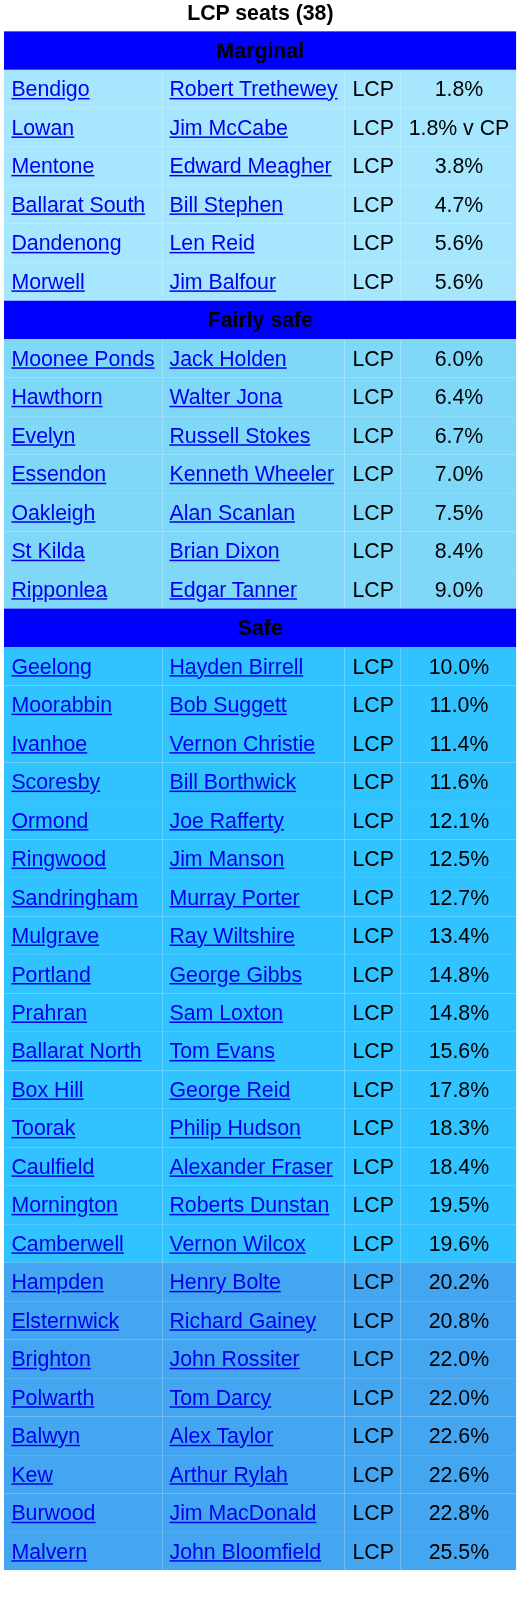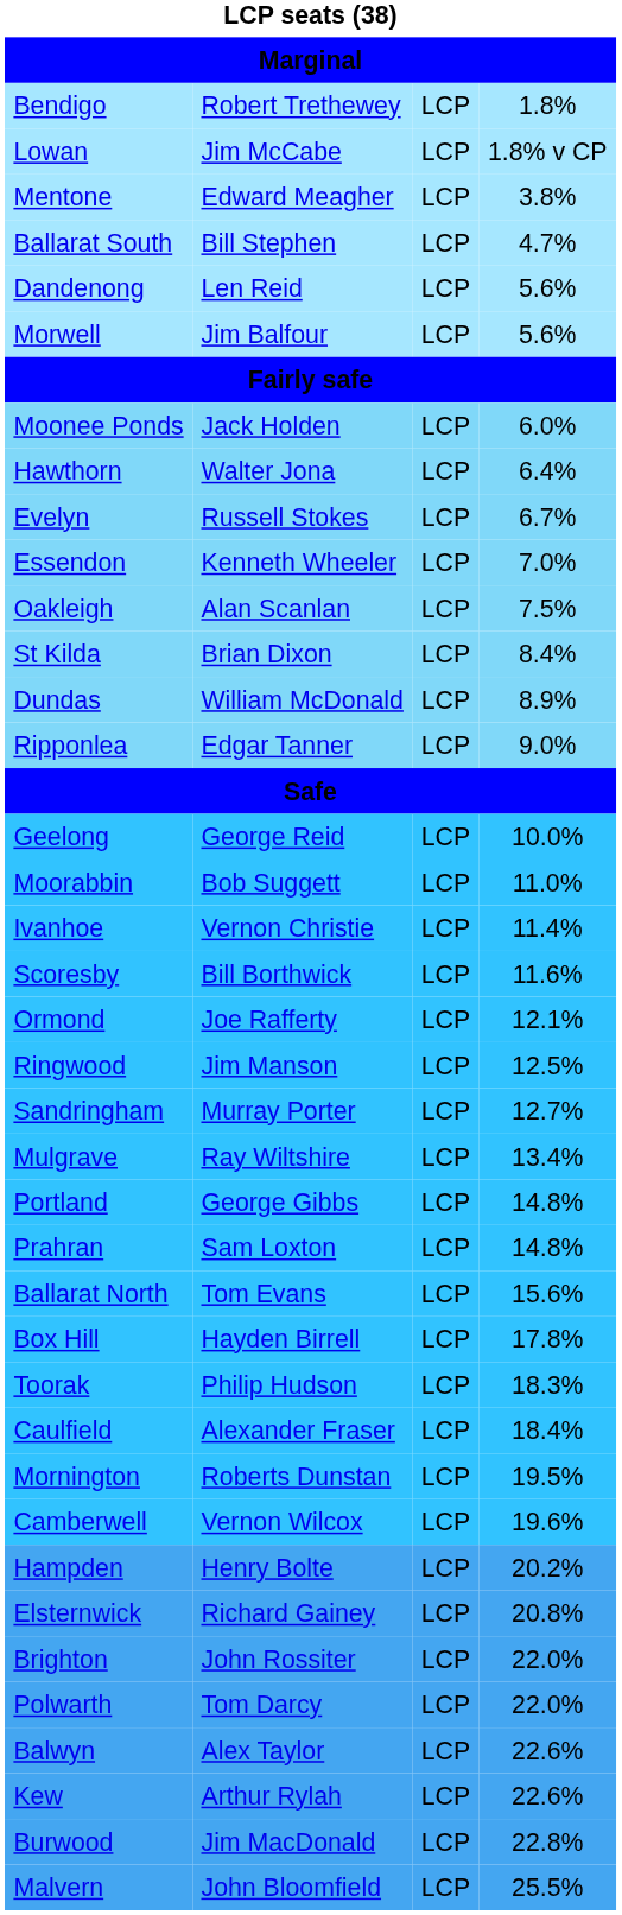 <table class="toccolours" cellpadding="5" cellspacing="0" style="float:left; margin-right:.5em; margin-top:.4em; font-size:90%;">
 <tr>
 <td COLSPAN=4 align="center"><strong>LCP seats (38)</strong></td>
 </tr>
 <tr>
 <td COLSPAN=4 align="center" bgcolor="Blue"><span><strong>Marginal</strong></span></td>
 </tr>
 <tr>
 <td align="left" bgcolor="A6E7FF"><a href='#'>Bendigo</a></td>
 <td align="left" bgcolor="A6E7FF"><a href='#'>Robert Trethewey</a></td>
 <td align="left" bgcolor="A6E7FF">LCP</td>
 <td align="center" bgcolor="A6E7FF">1.8%</td>
 </tr>
 <tr>
 <td align="left" bgcolor="A6E7FF"><a href='#'>Lowan</a></td>
 <td align="left" bgcolor="A6E7FF"><a href='#'>Jim McCabe</a></td>
 <td align="left" bgcolor="A6E7FF">LCP</td>
 <td align="center" bgcolor="A6E7FF">1.8% v CP</td>
 </tr>
 <tr>
 <td align="left" bgcolor="A6E7FF"><a href='#'>Mentone</a></td>
 <td align="left" bgcolor="A6E7FF"><a href='#'>Edward Meagher</a></td>
 <td align="left" bgcolor="A6E7FF">LCP</td>
 <td align="center" bgcolor="A6E7FF">3.8%</td>
 </tr>
 <tr>
 <td align="left" bgcolor="A6E7FF"><a href='#'>Ballarat South</a></td>
 <td align="left" bgcolor="A6E7FF"><a href='#'>Bill Stephen</a></td>
 <td align="left" bgcolor="A6E7FF">LCP</td>
 <td align="center" bgcolor="A6E7FF">4.7%</td>
 </tr>
 <tr>
 <td align="left" bgcolor="A6E7FF"><a href='#'>Dandenong</a></td>
 <td align="left" bgcolor="A6E7FF"><a href='#'>Len Reid</a></td>
 <td align="left" bgcolor="A6E7FF">LCP</td>
 <td align="center" bgcolor="A6E7FF">5.6%</td>
 </tr>
 <tr>
 <td align="left" bgcolor="A6E7FF"><a href='#'>Morwell</a></td>
 <td align="left" bgcolor="A6E7FF"><a href='#'>Jim Balfour</a></td>
 <td align="left" bgcolor="A6E7FF">LCP</td>
 <td align="center" bgcolor="A6E7FF">5.6%</td>
 </tr>
 <tr>
 <td COLSPAN=4 align="center" bgcolor="Blue"><span><strong>Fairly safe</strong></span></td>
 </tr>
 <tr>
 <td align="left" bgcolor="80D8F9"><a href='#'>Moonee Ponds</a></td>
 <td align="left" bgcolor="80D8F9"><a href='#'>Jack Holden</a></td>
 <td align="left" bgcolor="80D8F9">LCP</td>
 <td align="center" bgcolor="80D8F9">6.0%</td>
 </tr>
 <tr>
 <td align="left" bgcolor="80D8F9"><a href='#'>Hawthorn</a></td>
 <td align="left" bgcolor="80D8F9"><a href='#'>Walter Jona</a></td>
 <td align="left" bgcolor="80D8F9">LCP</td>
 <td align="center" bgcolor="80D8F9">6.4%</td>
 </tr>
 <tr>
 <td align="left" bgcolor="80D8F9"><a href='#'>Evelyn</a></td>
 <td align="left" bgcolor="80D8F9"><a href='#'>Russell Stokes</a></td>
 <td align="left" bgcolor="80D8F9">LCP</td>
 <td align="center" bgcolor="80D8F9">6.7%</td>
 </tr>
 <tr>
 <td align="left" bgcolor="80D8F9"><a href='#'>Essendon</a></td>
 <td align="left" bgcolor="80D8F9"><a href='#'>Kenneth Wheeler</a></td>
 <td align="left" bgcolor="80D8F9">LCP</td>
 <td align="center" bgcolor="80D8F9">7.0%</td>
 </tr>
 <tr>
 <td align="left" bgcolor="80D8F9"><a href='#'>Oakleigh</a></td>
 <td align="left" bgcolor="80D8F9"><a href='#'>Alan Scanlan</a></td>
 <td align="left" bgcolor="80D8F9">LCP</td>
 <td align="center" bgcolor="80D8F9">7.5%</td>
 </tr>
 <tr>
 <td align="left" bgcolor="80D8F9"><a href='#'>St Kilda</a></td>
 <td align="left" bgcolor="80D8F9"><a href='#'>Brian Dixon</a></td>
 <td align="left" bgcolor="80D8F9">LCP</td>
 <td align="center" bgcolor="80D8F9">8.4%</td>
 </tr>
 <tr>
+<td align="left" bgcolor="80D8F9"><a href='#'>Dundas</a></td>
+<td align="left" bgcolor="80D8F9"><a href='#'>William McDonald</a></td>
+<td align="left" bgcolor="80D8F9">LCP</td>
+<td align="center" bgcolor="80D8F9">8.9%</td>
+</tr>
+<tr>
 <td align="left" bgcolor="80D8F9"><a href='#'>Ripponlea</a></td>
 <td align="left" bgcolor="80D8F9"><a href='#'>Edgar Tanner</a></td>
 <td align="left" bgcolor="80D8F9">LCP</td>
 <td align="center" bgcolor="80D8F9">9.0%</td>
 </tr>
 <tr>
 <td COLSPAN=4 align="center" bgcolor="blue"><span><strong>Safe</strong></span></td>
 </tr>
 <tr>
 <td align="left" bgcolor="31C3FF"><a href='#'>Geelong</a></td>
-<td align="left" bgcolor="31C3FF"><a href='#'>Hayden Birrell</a></td>
+<td align="left" bgcolor="31C3FF"><a href='#'>George Reid</a></td>
 <td align="left" bgcolor="31C3FF">LCP</td>
 <td align="center" bgcolor="31C3FF">10.0%</td>
 </tr>
 <tr>
 <td align="left" bgcolor="31C3FF"><a href='#'>Moorabbin</a></td>
 <td align="left" bgcolor="31C3FF"><a href='#'>Bob Suggett</a></td>
 <td align="left" bgcolor="31C3FF">LCP</td>
 <td align="center" bgcolor="31C3FF">11.0%</td>
 </tr>
 <tr>
 <td align="left" bgcolor="31C3FF"><a href='#'>Ivanhoe</a></td>
 <td align="left" bgcolor="31C3FF"><a href='#'>Vernon Christie</a></td>
 <td align="left" bgcolor="31C3FF">LCP</td>
 <td align="center" bgcolor="31C3FF">11.4%</td>
 </tr>
 <tr>
 <td align="left" bgcolor="31C3FF"><a href='#'>Scoresby</a></td>
 <td align="left" bgcolor="31C3FF"><a href='#'>Bill Borthwick</a></td>
 <td align="left" bgcolor="31C3FF">LCP</td>
 <td align="center" bgcolor="31C3FF">11.6%</td>
 </tr>
 <tr>
 <td align="left" bgcolor="31C3FF"><a href='#'>Ormond</a></td>
 <td align="left" bgcolor="31C3FF"><a href='#'>Joe Rafferty</a></td>
 <td align="left" bgcolor="31C3FF">LCP</td>
 <td align="center" bgcolor="31C3FF">12.1%</td>
 </tr>
 <tr>
 <td align="left" bgcolor="31C3FF"><a href='#'>Ringwood</a></td>
 <td align="left" bgcolor="31C3FF"><a href='#'>Jim Manson</a></td>
 <td align="left" bgcolor="31C3FF">LCP</td>
 <td align="center" bgcolor="31C3FF">12.5%</td>
 </tr>
 <tr>
 <td align="left" bgcolor="31C3FF"><a href='#'>Sandringham</a></td>
 <td align="left" bgcolor="31C3FF"><a href='#'>Murray Porter</a></td>
 <td align="left" bgcolor="31C3FF">LCP</td>
 <td align="center" bgcolor="31C3FF">12.7%</td>
 </tr>
 <tr>
 <td align="left" bgcolor="31C3FF"><a href='#'>Mulgrave</a></td>
 <td align="left" bgcolor="31C3FF"><a href='#'>Ray Wiltshire</a></td>
 <td align="left" bgcolor="31C3FF">LCP</td>
 <td align="center" bgcolor="31C3FF">13.4%</td>
 </tr>
 <tr>
 <td align="left" bgcolor="31C3FF"><a href='#'>Portland</a></td>
 <td align="left" bgcolor="31C3FF"><a href='#'>George Gibbs</a></td>
 <td align="left" bgcolor="31C3FF">LCP</td>
 <td align="center" bgcolor="31C3FF">14.8%</td>
 </tr>
 <tr>
 <td align="left" bgcolor="31C3FF"><a href='#'>Prahran</a></td>
 <td align="left" bgcolor="31C3FF"><a href='#'>Sam Loxton</a></td>
 <td align="left" bgcolor="31C3FF">LCP</td>
 <td align="center" bgcolor="31C3FF">14.8%</td>
 </tr>
 <tr>
 <td align="left" bgcolor="31C3FF"><a href='#'>Ballarat North</a></td>
 <td align="left" bgcolor="31C3FF"><a href='#'>Tom Evans</a></td>
 <td align="left" bgcolor="31C3FF">LCP</td>
 <td align="center" bgcolor="31C3FF">15.6%</td>
 </tr>
 <tr>
 <td align="left" bgcolor="31C3FF"><a href='#'>Box Hill</a></td>
-<td align="left" bgcolor="31C3FF"><a href='#'>George Reid</a></td>
+<td align="left" bgcolor="31C3FF"><a href='#'>Hayden Birrell</a></td>
 <td align="left" bgcolor="31C3FF">LCP</td>
 <td align="center" bgcolor="31C3FF">17.8%</td>
 </tr>
 <tr>
 <td align="left" bgcolor="31C3FF"><a href='#'>Toorak</a></td>
 <td align="left" bgcolor="31C3FF"><a href='#'>Philip Hudson</a></td>
 <td align="left" bgcolor="31C3FF">LCP</td>
 <td align="center" bgcolor="31C3FF">18.3%</td>
 </tr>
 <tr>
 <td align="left" bgcolor="31C3FF"><a href='#'>Caulfield</a></td>
 <td align="left" bgcolor="31C3FF"><a href='#'>Alexander Fraser</a></td>
 <td align="left" bgcolor="31C3FF">LCP</td>
 <td align="center" bgcolor="31C3FF">18.4%</td>
 </tr>
 <tr>
 <td align="left" bgcolor="31C3FF"><a href='#'>Mornington</a></td>
 <td align="left" bgcolor="31C3FF"><a href='#'>Roberts Dunstan</a></td>
 <td align="left" bgcolor="31C3FF">LCP</td>
 <td align="center" bgcolor="31C3FF">19.5%</td>
 </tr>
 <tr>
 <td align="left" bgcolor="31C3FF"><a href='#'>Camberwell</a></td>
 <td align="left" bgcolor="31C3FF"><a href='#'>Vernon Wilcox</a></td>
 <td align="left" bgcolor="31C3FF">LCP</td>
 <td align="center" bgcolor="31C3FF">19.6%</td>
 </tr>
 <tr>
 <td align="left" bgcolor="44A6F1"><a href='#'>Hampden</a></td>
 <td align="left" bgcolor="44A6F1"><a href='#'>Henry Bolte</a></td>
 <td align="left" bgcolor="44A6F1">LCP</td>
 <td align="center" bgcolor="44A6F1">20.2%</td>
 </tr>
 <tr>
 <td align="left" bgcolor="44A6F1"><a href='#'>Elsternwick</a></td>
 <td align="left" bgcolor="44A6F1"><a href='#'>Richard Gainey</a></td>
 <td align="left" bgcolor="44A6F1">LCP</td>
 <td align="center" bgcolor="44A6F1">20.8%</td>
 </tr>
 <tr>
 <td align="left" bgcolor="44A6F1"><a href='#'>Brighton</a></td>
 <td align="left" bgcolor="44A6F1"><a href='#'>John Rossiter</a></td>
 <td align="left" bgcolor="44A6F1">LCP</td>
 <td align="center" bgcolor="44A6F1">22.0%</td>
 </tr>
 <tr>
 <td align="left" bgcolor="44A6F1"><a href='#'>Polwarth</a></td>
 <td align="left" bgcolor="44A6F1"><a href='#'>Tom Darcy</a></td>
 <td align="left" bgcolor="44A6F1">LCP</td>
 <td align="center" bgcolor="44A6F1">22.0%</td>
 </tr>
 <tr>
 <td align="left" bgcolor="44A6F1"><a href='#'>Balwyn</a></td>
 <td align="left" bgcolor="44A6F1"><a href='#'>Alex Taylor</a></td>
 <td align="left" bgcolor="44A6F1">LCP</td>
 <td align="center" bgcolor="44A6F1">22.6%</td>
 </tr>
 <tr>
 <td align="left" bgcolor="44A6F1"><a href='#'>Kew</a></td>
 <td align="left" bgcolor="44A6F1"><a href='#'>Arthur Rylah</a></td>
 <td align="left" bgcolor="44A6F1">LCP</td>
 <td align="center" bgcolor="44A6F1">22.6%</td>
 </tr>
 <tr>
 <td align="left" bgcolor="44A6F1"><a href='#'>Burwood</a></td>
 <td align="left" bgcolor="44A6F1"><a href='#'>Jim MacDonald</a></td>
 <td align="left" bgcolor="44A6F1">LCP</td>
 <td align="center" bgcolor="44A6F1">22.8%</td>
 </tr>
 <tr>
 <td align="left" bgcolor="44A6F1"><a href='#'>Malvern</a></td>
 <td align="left" bgcolor="44A6F1"><a href='#'>John Bloomfield</a></td>
 <td align="left" bgcolor="44A6F1">LCP</td>
 <td align="center" bgcolor="44A6F1">25.5%</td>
 </tr>
 <tr>
 </tr>
 </table>
